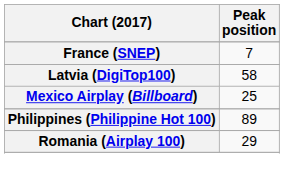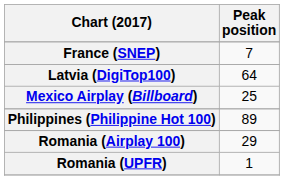 <table class="wikitable sortable plainrowheaders" style="text-align:center">
 <tr>
 <th scope="col">Chart (2017)</th>
 <th scope="col">Peak<br>position</th>
 </tr>
 <tr>
 </tr>
 <tr>
 </tr>
 <tr>
 </tr>
 <tr>
 </tr>
 <tr>
 </tr>
 <tr>
 </tr>
 <tr>
 </tr>
 <tr>
 </tr>
 <tr>
 </tr>
 <tr>
 <th scope="row">France (<a href='#'>SNEP</a>)</th>
 <td>7</td>
 </tr>
 <tr>
 </tr>
 <tr>
 </tr>
 <tr>
 </tr>
 <tr>
 </tr>
 <tr>
 </tr>
 <tr>
 </tr>
 <tr>
 <th scope="row">Latvia (<a href='#'>DigiTop100</a>)</th>
-<td>58</td>
+<td>64</td>
 </tr>
 <tr>
 <th scope="row"><a href='#'>Mexico Airplay</a> (<em><a href='#'>Billboard</a></em>)</th>
 <td>25</td>
 </tr>
 <tr>
 </tr>
 <tr>
 </tr>
 <tr>
 </tr>
 <tr>
 </tr>
 <tr>
 <th scope="row">Philippines (<a href='#'>Philippine Hot 100</a>)</th>
 <td>89</td>
 </tr>
 <tr>
 </tr>
 <tr>
 </tr>
 <tr>
 <th scope="row">Romania (<a href='#'>Airplay 100</a>)</th>
 <td>29</td>
+</tr>
+<tr>
+<th scope="row">Romania (<a href='#'>UPFR</a>)</th>
+<td>1</td>
 </tr>
 <tr>
 </tr>
 <tr>
 </tr>
 <tr>
 </tr>
 <tr>
 </tr>
 <tr>
 </tr>
 <tr>
 </tr>
 <tr>
 </tr>
 <tr>
 </tr>
 <tr>
 </tr>
 <tr>
 </tr>
 <tr>
 </tr>
 <tr>
 </tr>
 <tr>
 </tr>
 <tr>
 </tr>
 <tr>
 </tr>
 </table>
